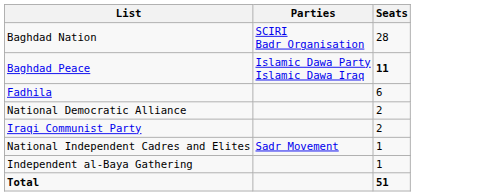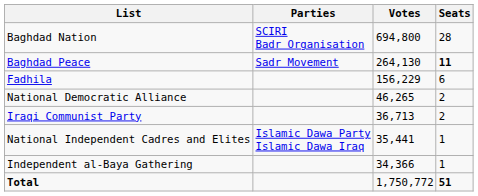 <table class="wikitable" style="border:1px solid #8888aa; background:#f8f8f8; padding:0; font-size:90%;">
 <tr>
 <th>List</th>
 <th>Parties</th>
+<th>Votes</th>
 <th>Seats</th>
 </tr>
 <tr>
 <td>Baghdad Nation</td>
 <td><a href='#'>SCIRI</a><br><a href='#'>Badr Organisation</a></td>
+<td>694,800</td>
 <td>28</td>
 </tr>
 <tr>
 <td><a href='#'>Baghdad Peace</a></td>
-<td><a href='#'>Islamic Dawa Party</a><br><a href='#'>Islamic Dawa Iraq</a></td>
+<td><a href='#'>Sadr Movement</a></td>
+<td>264,130</td>
 <td><strong>11</strong></td>
 </tr>
 <tr>
 <td><a href='#'>Fadhila</a></td>
 <td></td>
+<td>156,229</td>
 <td>6</td>
 </tr>
 <tr>
 <td>National Democratic Alliance</td>
 <td></td>
+<td>46,265</td>
 <td>2</td>
 </tr>
 <tr>
 <td><a href='#'>Iraqi Communist Party</a></td>
 <td></td>
+<td>36,713</td>
 <td>2</td>
 </tr>
 <tr>
 <td>National Independent Cadres and Elites</td>
-<td><a href='#'>Sadr Movement</a></td>
+<td><a href='#'>Islamic Dawa Party</a><br><a href='#'>Islamic Dawa Iraq</a></td>
+<td>35,441</td>
 <td>1</td>
 </tr>
 <tr>
 <td>Independent al-Baya Gathering</td>
 <td></td>
+<td>34,366</td>
 <td>1</td>
 </tr>
 <tr>
 <td><strong>Total</strong></td>
 <td></td>
+<td>1,750,772</td>
 <td><strong>51</strong></td>
 </tr>
 </table>
